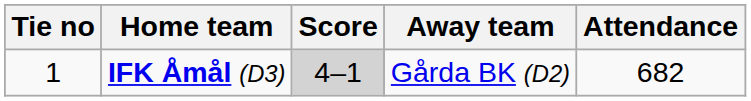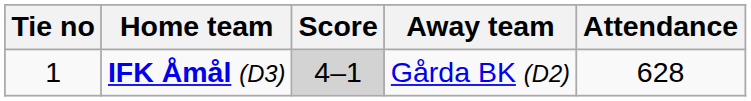 <table class="wikitable" style="text-align:center">
 <tr>
 <th style= width="40px">Tie no</th>
 <th style= width="150px">Home team</th>
 <th style= width="60px">Score</th>
 <th style= width="150px">Away team</th>
 <th style= width="30px">Attendance</th>
 </tr>
 <tr>
 <td>1</td>
 <td><strong><a href='#'>IFK Åmål</a></strong> <em><small>(D3)</small></em></td>
 <td style="background: lightgrey;">4–1</td>
 <td><a href='#'>Gårda BK</a> <em><small>(D2)</small></em></td>
-<td>682</td>
+<td>628</td>
 </tr>
 </table>
